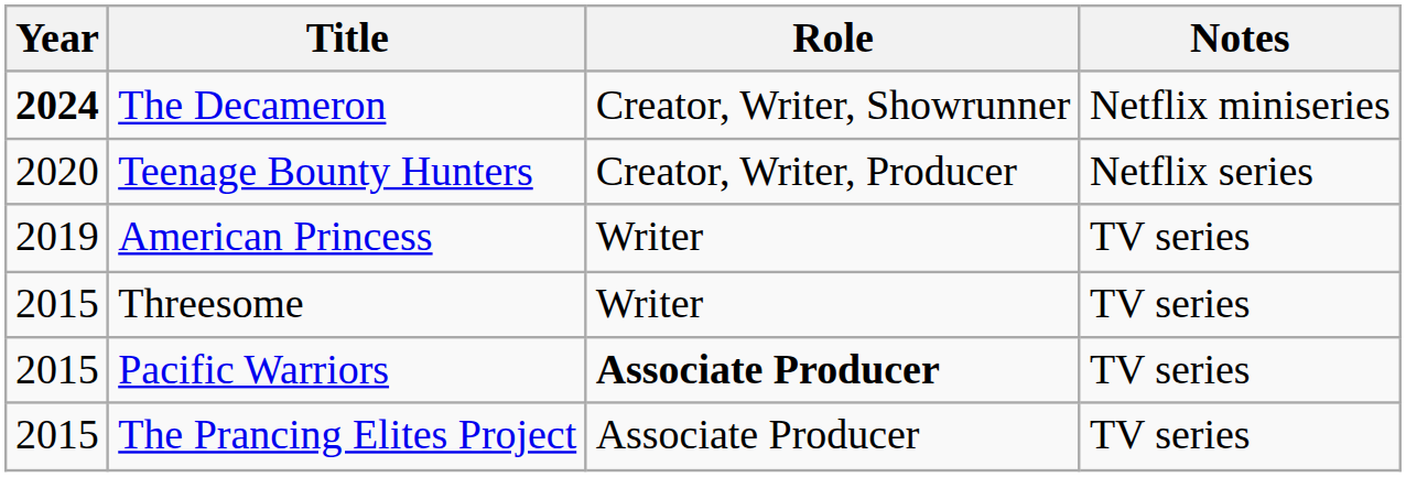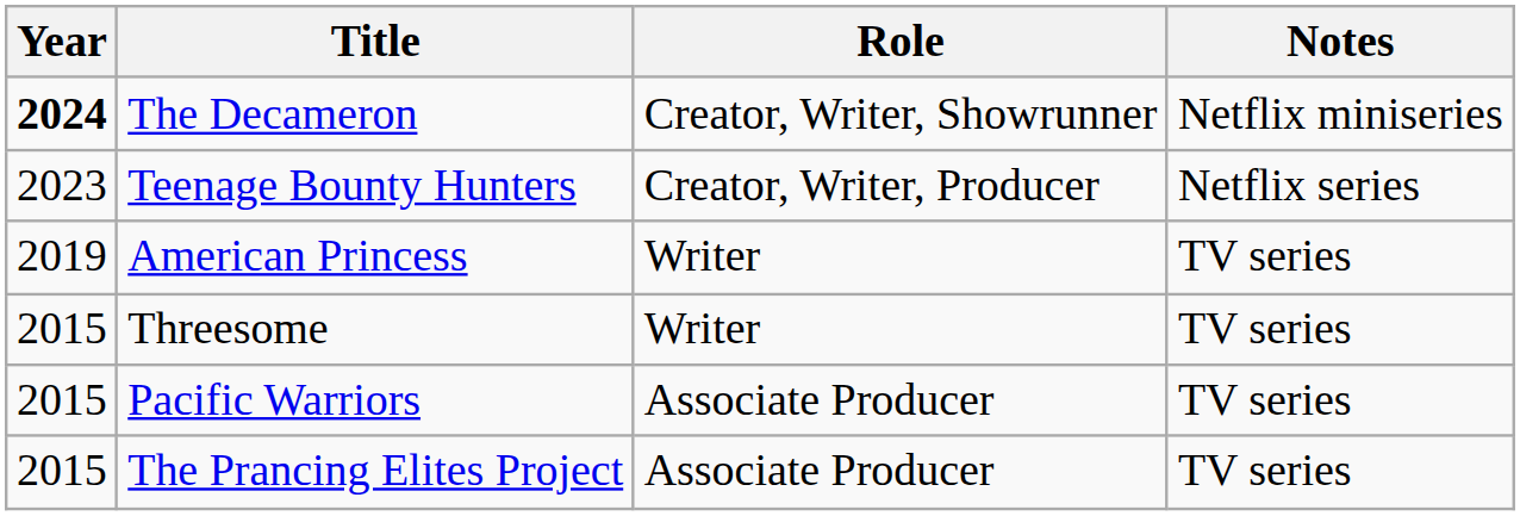 <table class="wikitable">
 <tr>
 <th>Year</th>
 <th>Title</th>
 <th>Role</th>
 <th>Notes</th>
 </tr>
 <tr>
 <td><strong>2024</strong></td>
 <td><a href='#'>The Decameron</a></td>
 <td>Creator, Writer, Showrunner</td>
 <td>Netflix miniseries</td>
 </tr>
 <tr>
-<td>2020</td>
+<td>2023</td>
 <td><a href='#'>Teenage Bounty Hunters</a></td>
 <td>Creator, Writer, Producer</td>
 <td>Netflix series</td>
 </tr>
 <tr>
 <td>2019</td>
 <td><a href='#'>American Princess</a></td>
 <td>Writer</td>
 <td>TV series</td>
 </tr>
 <tr>
 <td>2015</td>
 <td>Threesome</td>
 <td>Writer</td>
 <td>TV series</td>
 </tr>
 <tr>
 <td>2015</td>
 <td><a href='#'>Pacific Warriors</a></td>
-<td><strong>Associate Producer</strong></td>
+<td>Associate Producer</td>
 <td>TV series</td>
 </tr>
 <tr>
 <td>2015</td>
 <td><a href='#'>The Prancing Elites Project</a></td>
 <td>Associate Producer</td>
 <td>TV series</td>
 </tr>
 </table>
